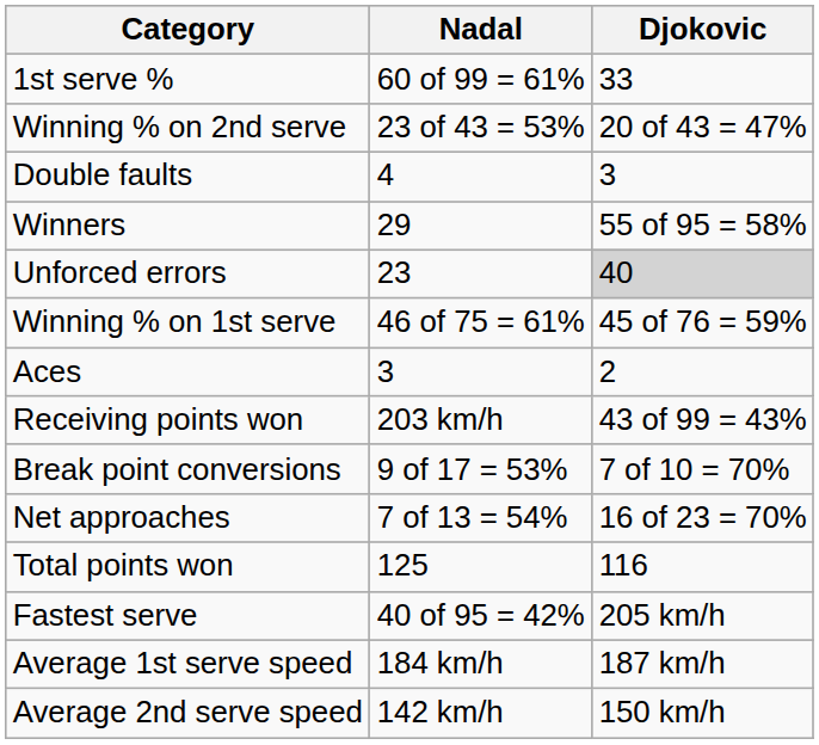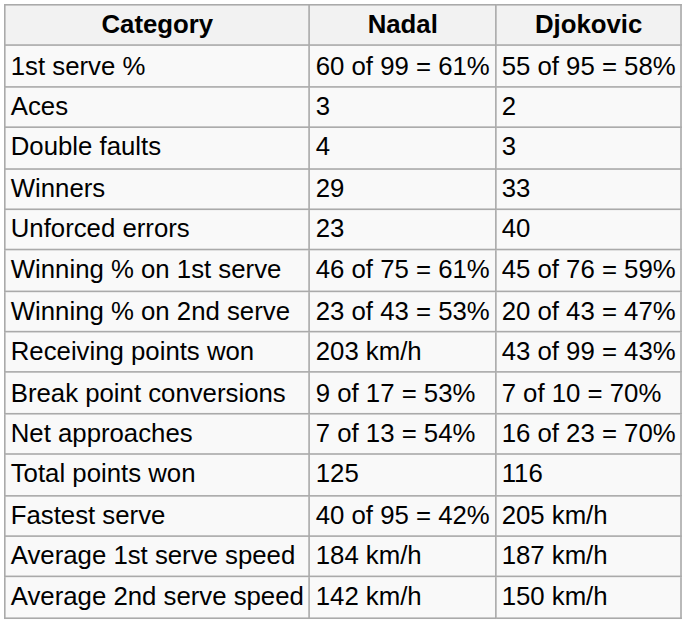 <table class="wikitable">
 <tr>
 <th>Category</th>
 <th>Nadal</th>
 <th>Djokovic</th>
 </tr>
 <tr>
 <td>1st serve %</td>
 <td>60 of 99 = 61%</td>
-<td>33</td>
+<td>55 of 95 = 58%</td>
 </tr>
 <tr>
-<td>Winning % on 2nd serve</td>
-<td>23 of 43 = 53%</td>
-<td>20 of 43 = 47%</td>
+<td>Aces</td>
+<td>3</td>
+<td>2</td>
 </tr>
 <tr>
 <td>Double faults</td>
 <td>4</td>
 <td>3</td>
 </tr>
 <tr>
 <td>Winners</td>
 <td>29</td>
-<td>55 of 95 = 58%</td>
+<td>33</td>
 </tr>
 <tr>
 <td>Unforced errors</td>
 <td>23</td>
-<td style="background: lightgrey;">40</td>
+<td>40</td>
 </tr>
 <tr>
 <td>Winning % on 1st serve</td>
 <td>46 of 75 = 61%</td>
 <td>45 of 76 = 59%</td>
 </tr>
 <tr>
-<td>Aces</td>
-<td>3</td>
-<td>2</td>
+<td>Winning % on 2nd serve</td>
+<td>23 of 43 = 53%</td>
+<td>20 of 43 = 47%</td>
 </tr>
 <tr>
 <td>Receiving points won</td>
 <td>203 km/h</td>
 <td>43 of 99 = 43%</td>
 </tr>
 <tr>
 <td>Break point conversions</td>
 <td>9 of 17 = 53%</td>
 <td>7 of 10 = 70%</td>
 </tr>
 <tr>
 <td>Net approaches</td>
 <td>7 of 13 = 54%</td>
 <td>16 of 23 = 70%</td>
 </tr>
 <tr>
 <td>Total points won</td>
 <td>125</td>
 <td>116</td>
 </tr>
 <tr>
 <td>Fastest serve</td>
 <td>40 of 95 = 42%</td>
 <td>205 km/h</td>
 </tr>
 <tr>
 <td>Average 1st serve speed</td>
 <td>184 km/h</td>
 <td>187 km/h</td>
 </tr>
 <tr>
 <td>Average 2nd serve speed</td>
 <td>142 km/h</td>
 <td>150 km/h</td>
 </tr>
 </table>
